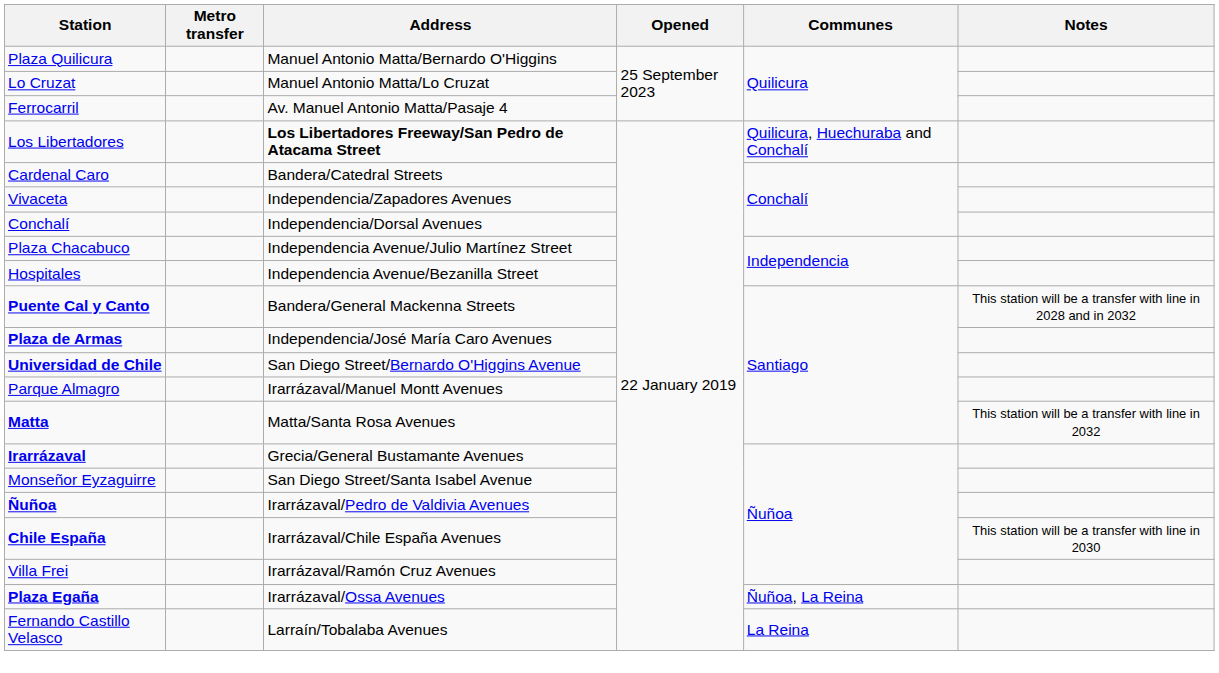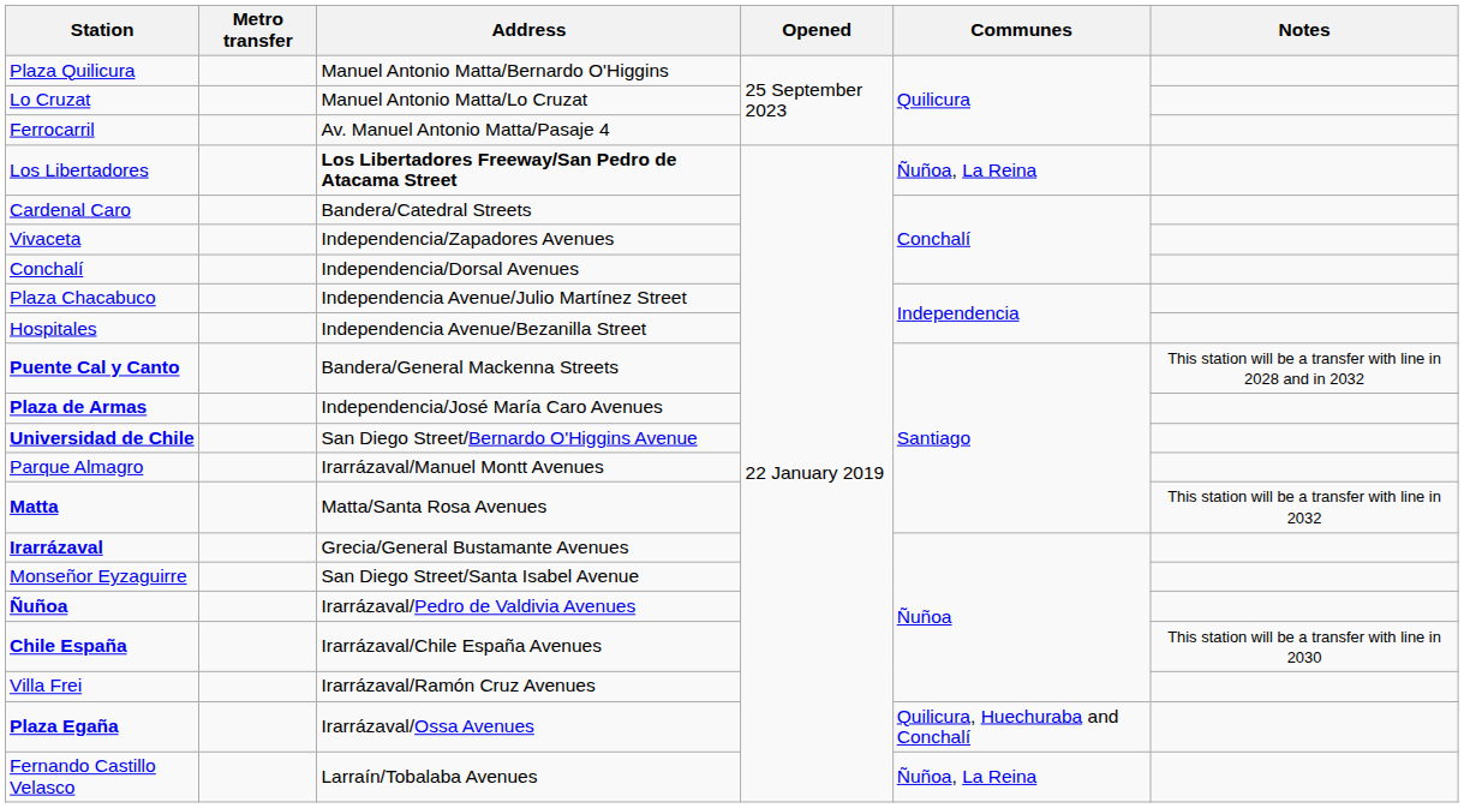 <table class=wikitable>
 <tr>
 <th>Station</th>
 <th>Metro transfer</th>
 <th>Address</th>
 <th>Opened</th>
 <th>Communes</th>
 <th>Notes</th>
 </tr>
 <tr>
 <td><a href='#'>Plaza Quilicura</a></td>
 <td></td>
 <td>Manuel Antonio Matta/Bernardo O'Higgins</td>
 <td rowspan="3">25 September 2023</td>
 <td rowspan="3"><a href='#'>Quilicura</a></td>
 <td></td>
 </tr>
 <tr>
 <td><a href='#'>Lo Cruzat</a></td>
 <td></td>
 <td>Manuel Antonio Matta/Lo Cruzat</td>
 <td></td>
 </tr>
 <tr>
 <td><a href='#'>Ferrocarril</a></td>
 <td></td>
 <td>Av. Manuel Antonio Matta/Pasaje 4</td>
 <td></td>
 </tr>
 <tr>
 <td><a href='#'>Los Libertadores</a></td>
 <td></td>
 <td><strong>Los Libertadores Freeway/San Pedro de Atacama Street</strong></td>
 <td rowspan="18">22 January 2019</td>
-<td><a href='#'>Quilicura</a>, <a href='#'>Huechuraba</a> and <a href='#'>Conchalí</a></td>
+<td><a href='#'>Ñuñoa</a>, <a href='#'>La Reina</a></td>
 <td></td>
 </tr>
 <tr>
 <td><a href='#'>Cardenal Caro</a></td>
 <td></td>
 <td>Bandera/Catedral Streets</td>
 <td rowspan="3"><a href='#'>Conchalí</a></td>
 <td></td>
 </tr>
 <tr>
 <td><a href='#'>Vivaceta</a></td>
 <td></td>
 <td>Independencia/Zapadores Avenues</td>
 <td></td>
 </tr>
 <tr>
 <td><a href='#'>Conchalí</a></td>
 <td></td>
 <td>Independencia/Dorsal Avenues</td>
 <td></td>
 </tr>
 <tr>
 <td><a href='#'>Plaza Chacabuco</a></td>
 <td></td>
 <td>Independencia Avenue/Julio Martínez Street</td>
 <td rowspan="2"><a href='#'>Independencia</a></td>
 <td></td>
 </tr>
 <tr>
 <td><a href='#'>Hospitales</a></td>
 <td></td>
 <td>Independencia Avenue/Bezanilla Street</td>
 <td></td>
 </tr>
 <tr>
 <td><strong><a href='#'>Puente Cal y Canto</a></strong></td>
 <td align=center></td>
 <td>Bandera/General Mackenna Streets</td>
 <td rowspan="5"><a href='#'>Santiago</a></td>
 <td align=center><small>This station will be a transfer with line  in 2028 and  in 2032</small></td>
 </tr>
 <tr>
 <td><strong><a href='#'>Plaza de Armas</a></strong></td>
 <td align=center></td>
 <td>Independencia/José María Caro Avenues</td>
 <td></td>
 </tr>
 <tr>
 <td><strong><a href='#'>Universidad de Chile</a></strong></td>
 <td align=center></td>
 <td>San Diego Street/<a href='#'>Bernardo O'Higgins Avenue</a></td>
 <td></td>
 </tr>
 <tr>
 <td><a href='#'>Parque Almagro</a></td>
 <td></td>
 <td>Irarrázaval/Manuel Montt Avenues</td>
 <td></td>
 </tr>
 <tr>
 <td><strong><a href='#'>Matta</a></strong></td>
 <td></td>
 <td>Matta/Santa Rosa Avenues</td>
 <td align=center><small>This station will be a transfer with line  in 2032</small></td>
 </tr>
 <tr>
 <td><strong><a href='#'>Irarrázaval</a></strong></td>
 <td align=center></td>
 <td>Grecia/General Bustamante Avenues</td>
 <td rowspan="5"><a href='#'>Ñuñoa</a></td>
 <td></td>
 </tr>
 <tr>
 <td><a href='#'>Monseñor Eyzaguirre</a></td>
 <td></td>
 <td>San Diego Street/Santa Isabel Avenue</td>
 <td></td>
 </tr>
 <tr>
 <td><strong><a href='#'>Ñuñoa</a></strong></td>
 <td align=center></td>
 <td>Irarrázaval/<a href='#'>Pedro de Valdivia Avenues</a></td>
 <td></td>
 </tr>
 <tr>
 <td><strong><a href='#'>Chile España</a></strong></td>
 <td></td>
 <td>Irarrázaval/Chile España Avenues</td>
 <td align=center><small>This station will be a transfer with line  in 2030</small></td>
 </tr>
 <tr>
 <td><a href='#'>Villa Frei</a></td>
 <td></td>
 <td>Irarrázaval/Ramón Cruz Avenues</td>
 <td></td>
 </tr>
 <tr>
 <td><strong><a href='#'>Plaza Egaña</a></strong></td>
 <td align=center></td>
 <td>Irarrázaval/<a href='#'>Ossa Avenues</a></td>
-<td><a href='#'>Ñuñoa</a>, <a href='#'>La Reina</a></td>
+<td><a href='#'>Quilicura</a>, <a href='#'>Huechuraba</a> and <a href='#'>Conchalí</a></td>
 <td></td>
 </tr>
 <tr>
 <td><a href='#'>Fernando Castillo Velasco</a></td>
 <td></td>
 <td>Larraín/Tobalaba Avenues</td>
-<td><a href='#'>La Reina</a></td>
+<td><a href='#'>Ñuñoa</a>, <a href='#'>La Reina</a></td>
 <td></td>
 </tr>
 </table>
